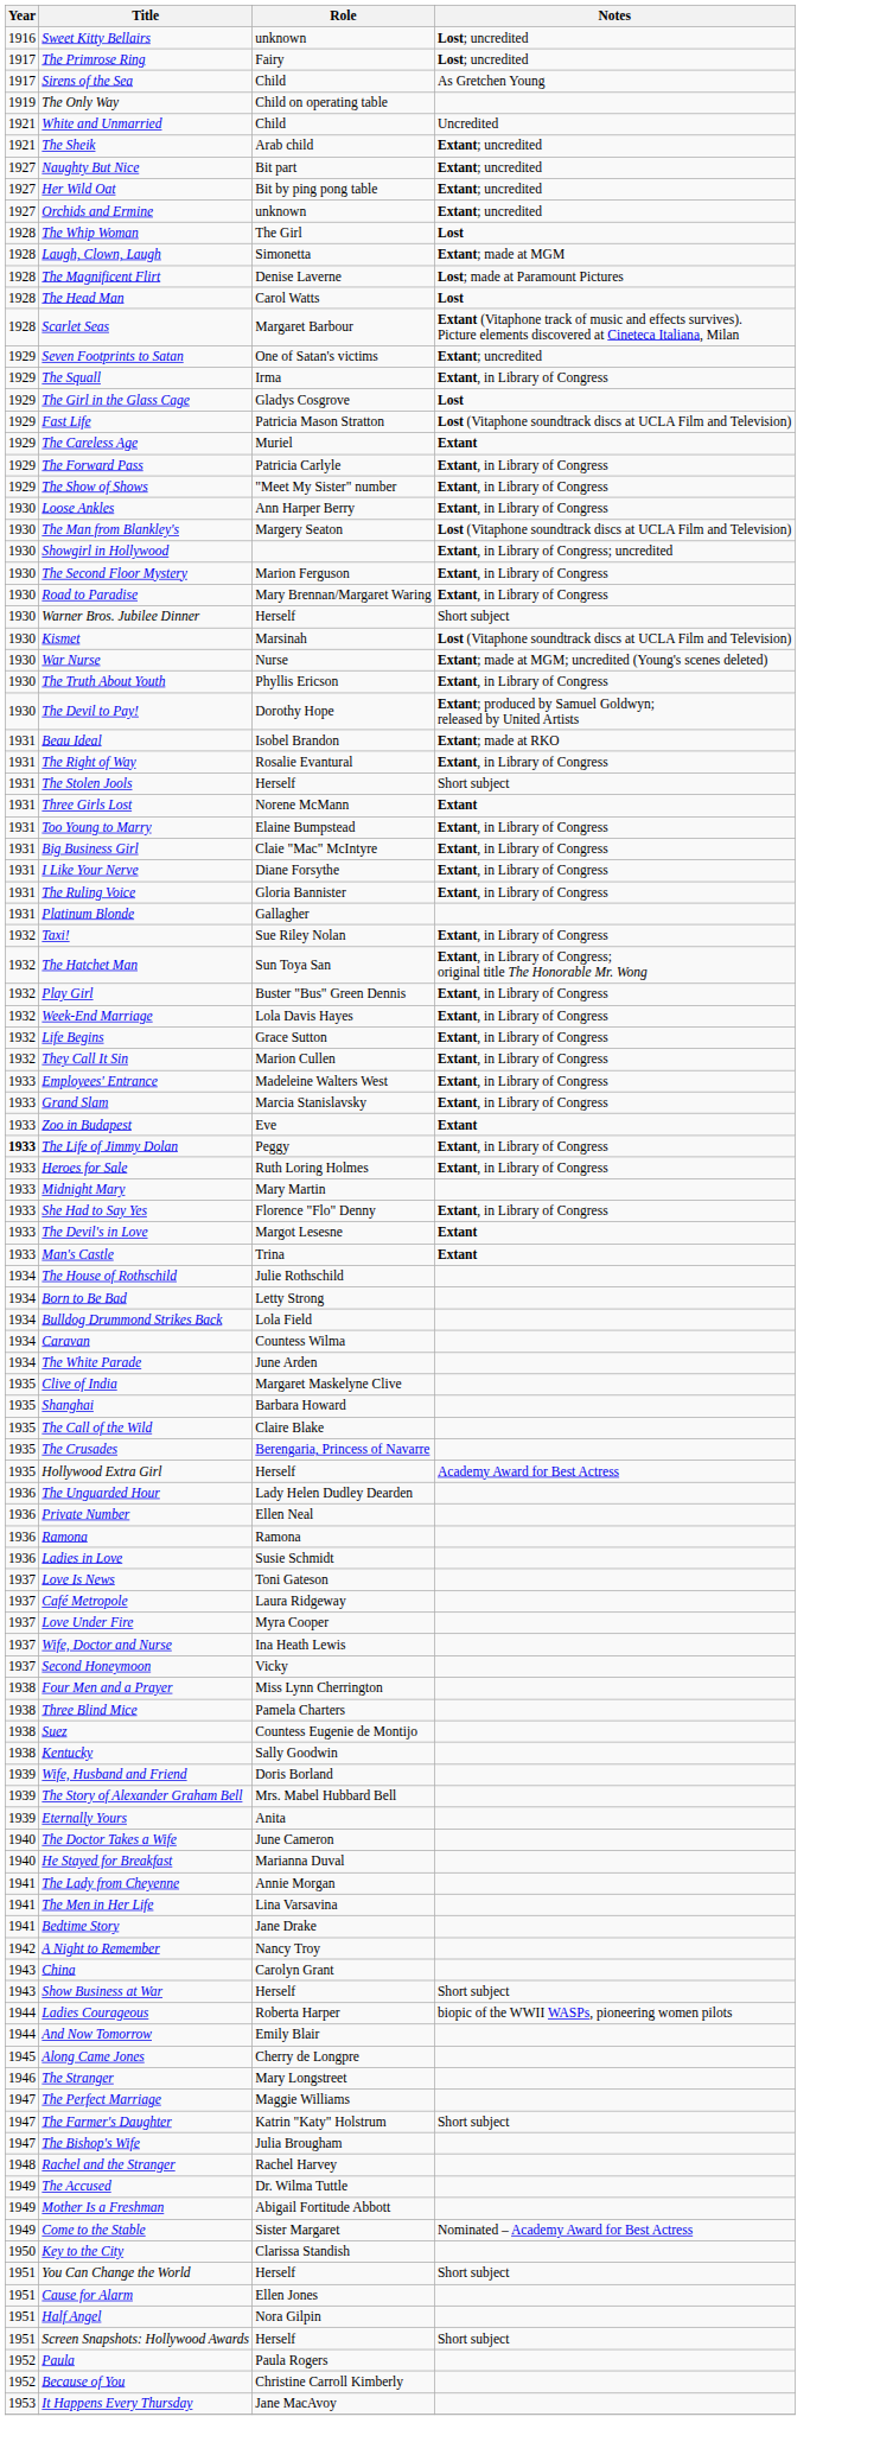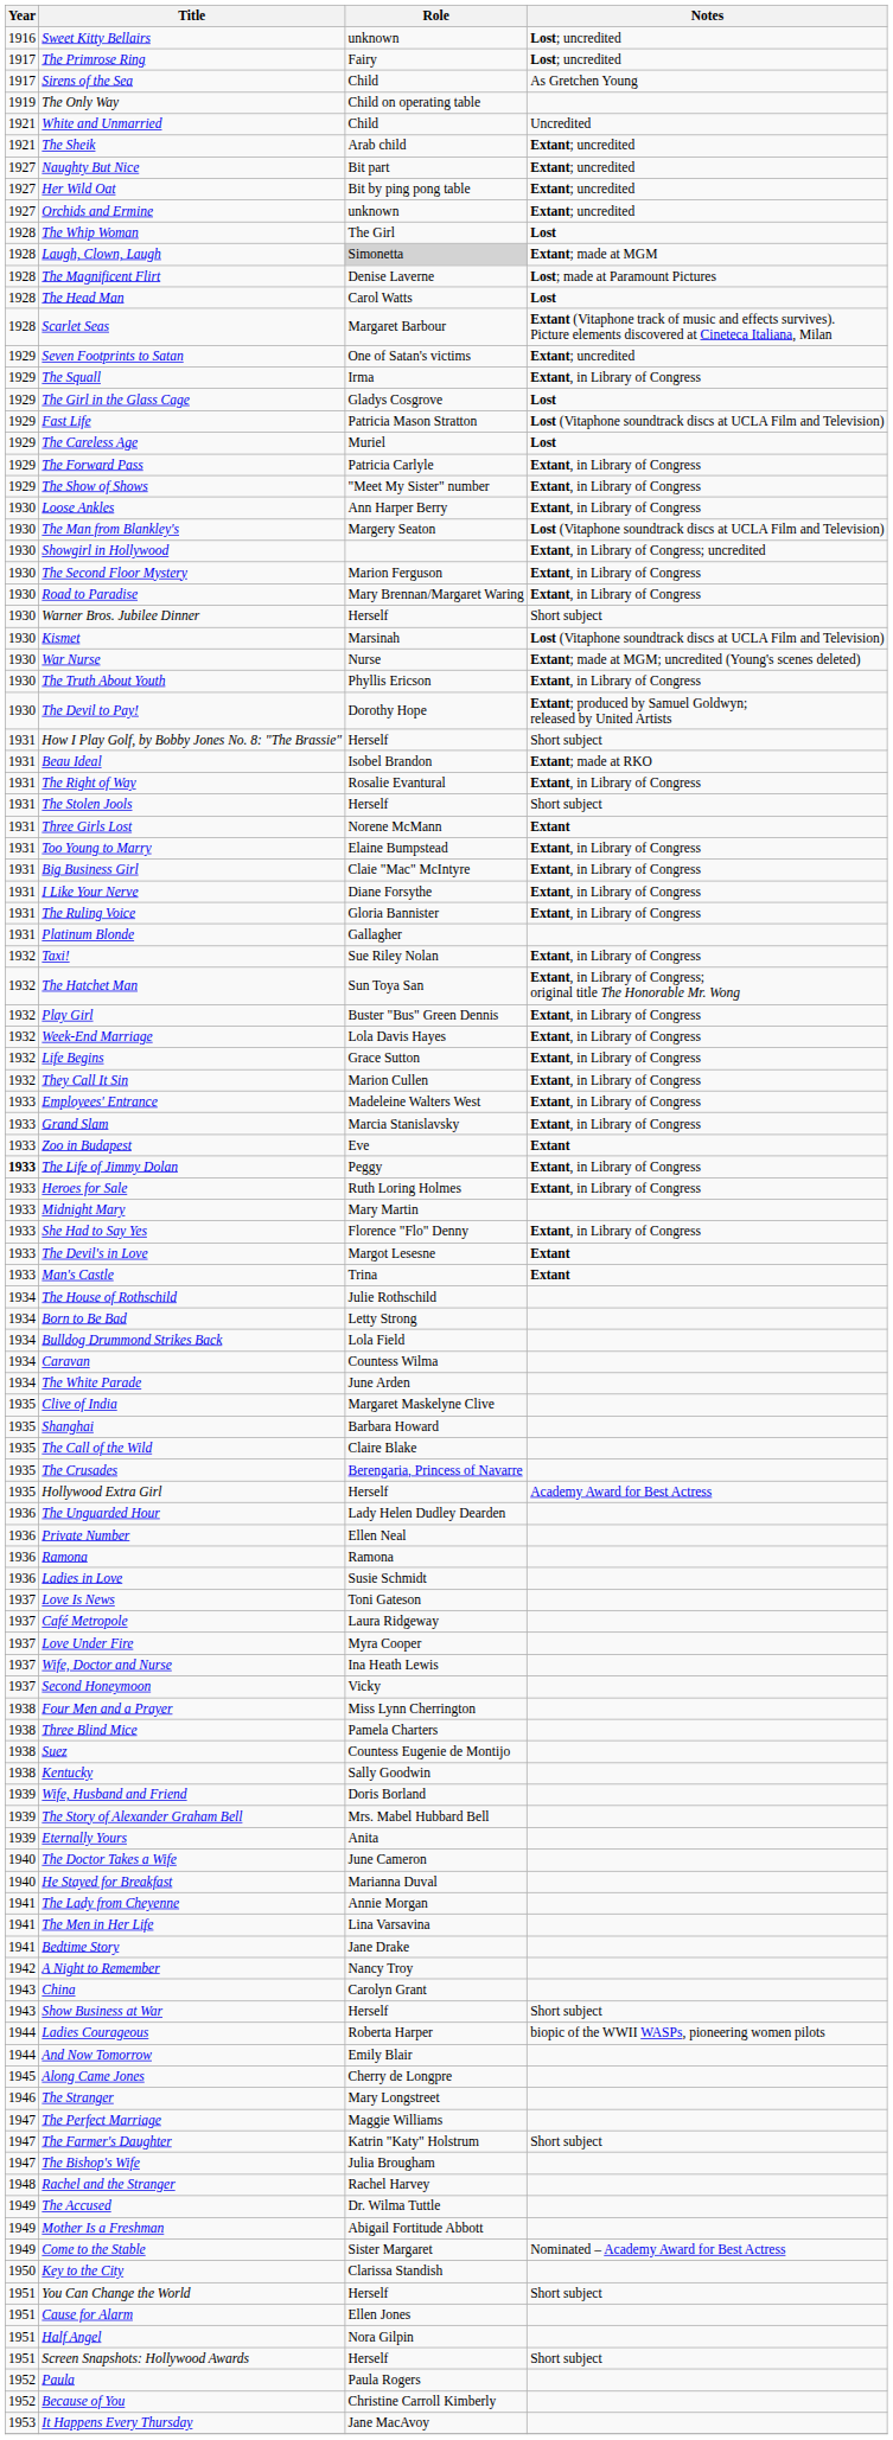 <table class="wikitable sortable">
 <tr>
 <th>Year</th>
 <th>Title</th>
 <th>Role</th>
 <th class="unsortable">Notes</th>
 </tr>
 <tr>
 <td>1916</td>
 <td><em><a href='#'>Sweet Kitty Bellairs</a></em></td>
 <td>unknown</td>
 <td><strong>Lost</strong>; uncredited</td>
 </tr>
 <tr>
 <td>1917</td>
 <td><em><a href='#'>The Primrose Ring</a></em></td>
 <td>Fairy</td>
 <td><strong>Lost</strong>; uncredited</td>
 </tr>
 <tr>
 <td>1917</td>
 <td><em><a href='#'>Sirens of the Sea</a></em></td>
 <td>Child</td>
 <td>As Gretchen Young</td>
 </tr>
 <tr>
 <td>1919</td>
 <td><em>The Only Way</em></td>
 <td>Child on operating table</td>
 <td></td>
 </tr>
 <tr>
 <td>1921</td>
 <td><em><a href='#'>White and Unmarried</a></em></td>
 <td>Child</td>
 <td>Uncredited</td>
 </tr>
 <tr>
 <td>1921</td>
 <td><em><a href='#'>The Sheik</a></em></td>
 <td>Arab child</td>
 <td><strong>Extant</strong>; uncredited</td>
 </tr>
 <tr>
 <td>1927</td>
 <td><em><a href='#'>Naughty But Nice</a></em></td>
 <td>Bit part</td>
 <td><strong>Extant</strong>; uncredited</td>
 </tr>
 <tr>
 <td>1927</td>
 <td><em><a href='#'>Her Wild Oat</a></em></td>
 <td>Bit by ping pong table</td>
 <td><strong>Extant</strong>; uncredited</td>
 </tr>
 <tr>
 <td>1927</td>
 <td><em><a href='#'>Orchids and Ermine</a></em></td>
 <td>unknown</td>
 <td><strong>Extant</strong>; uncredited</td>
 </tr>
 <tr>
 <td>1928</td>
 <td><em><a href='#'>The Whip Woman</a></em></td>
 <td>The Girl</td>
 <td><strong>Lost</strong></td>
 </tr>
 <tr>
 <td>1928</td>
 <td><em><a href='#'>Laugh, Clown, Laugh</a></em></td>
-<td>Simonetta</td>
+<td style="background: lightgrey;">Simonetta</td>
 <td><strong>Extant</strong>; made at MGM</td>
 </tr>
 <tr>
 <td>1928</td>
 <td><em><a href='#'>The Magnificent Flirt</a></em></td>
 <td>Denise Laverne</td>
 <td><strong>Lost</strong>; made at Paramount Pictures</td>
 </tr>
 <tr>
 <td>1928</td>
 <td><em><a href='#'>The Head Man</a></em></td>
 <td>Carol Watts</td>
 <td><strong>Lost</strong></td>
 </tr>
 <tr>
 <td>1928</td>
 <td><em><a href='#'>Scarlet Seas</a></em></td>
 <td>Margaret Barbour</td>
 <td><strong>Extant</strong> (Vitaphone track of music and effects survives). <br> Picture elements discovered at <a href='#'>Cineteca Italiana</a>, Milan</td>
 </tr>
 <tr>
 <td>1929</td>
 <td><em><a href='#'>Seven Footprints to Satan</a></em></td>
 <td>One of Satan's victims</td>
 <td><strong>Extant</strong>; uncredited</td>
 </tr>
 <tr>
 <td>1929</td>
 <td><em><a href='#'>The Squall</a></em></td>
 <td>Irma</td>
 <td><strong>Extant</strong>, in Library of Congress</td>
 </tr>
 <tr>
 <td>1929</td>
 <td><em><a href='#'>The Girl in the Glass Cage</a></em></td>
 <td>Gladys Cosgrove</td>
 <td><strong>Lost</strong></td>
 </tr>
 <tr>
 <td>1929</td>
 <td><em><a href='#'>Fast Life</a></em></td>
 <td>Patricia Mason Stratton</td>
 <td><strong>Lost</strong> (Vitaphone soundtrack discs at UCLA Film and Television)</td>
 </tr>
 <tr>
 <td>1929</td>
 <td><em><a href='#'>The Careless Age</a></em></td>
 <td>Muriel</td>
-<td><strong>Extant</strong></td>
+<td><strong>Lost</strong></td>
 </tr>
 <tr>
 <td>1929</td>
 <td><em><a href='#'>The Forward Pass</a></em></td>
 <td>Patricia Carlyle</td>
 <td><strong>Extant</strong>, in Library of Congress</td>
 </tr>
 <tr>
 <td>1929</td>
 <td><em><a href='#'>The Show of Shows</a></em></td>
 <td>"Meet My Sister" number</td>
 <td><strong>Extant</strong>, in Library of Congress</td>
 </tr>
 <tr>
 <td>1930</td>
 <td><em><a href='#'>Loose Ankles</a></em></td>
 <td>Ann Harper Berry</td>
 <td><strong>Extant</strong>, in Library of Congress</td>
 </tr>
 <tr>
 <td>1930</td>
 <td><em><a href='#'>The Man from Blankley's</a></em></td>
 <td>Margery Seaton</td>
 <td><strong>Lost</strong> (Vitaphone soundtrack discs at UCLA Film and Television)</td>
 </tr>
 <tr>
 <td>1930</td>
 <td><em><a href='#'>Showgirl in Hollywood</a></em></td>
 <td></td>
 <td><strong>Extant</strong>, in Library of Congress; uncredited</td>
 </tr>
 <tr>
 <td>1930</td>
 <td><em><a href='#'>The Second Floor Mystery</a></em></td>
 <td>Marion Ferguson</td>
 <td><strong>Extant</strong>, in Library of Congress</td>
 </tr>
 <tr>
 <td>1930</td>
 <td><em><a href='#'>Road to Paradise</a></em></td>
 <td>Mary Brennan/Margaret Waring</td>
 <td><strong>Extant</strong>, in Library of Congress</td>
 </tr>
 <tr>
 <td>1930</td>
 <td><em>Warner Bros. Jubilee Dinner</em></td>
 <td>Herself</td>
 <td>Short subject</td>
 </tr>
 <tr>
 <td>1930</td>
 <td><em><a href='#'>Kismet</a></em></td>
 <td>Marsinah</td>
 <td><strong>Lost</strong> (Vitaphone soundtrack discs at UCLA Film and Television)</td>
 </tr>
 <tr>
 <td>1930</td>
 <td><em><a href='#'>War Nurse</a></em></td>
 <td>Nurse</td>
 <td><strong>Extant</strong>; made at MGM; uncredited (Young's scenes deleted)</td>
 </tr>
 <tr>
 <td>1930</td>
 <td><em><a href='#'>The Truth About Youth</a></em></td>
 <td>Phyllis Ericson</td>
 <td><strong>Extant</strong>, in Library of Congress</td>
 </tr>
 <tr>
 <td>1930</td>
 <td><em><a href='#'>The Devil to Pay!</a></em></td>
 <td>Dorothy Hope</td>
 <td><strong>Extant</strong>; produced by Samuel Goldwyn; <br> released by United Artists</td>
+</tr>
+<tr>
+<td>1931</td>
+<td><em>How I Play Golf, by Bobby Jones No. 8: "The Brassie"</em></td>
+<td>Herself</td>
+<td>Short subject</td>
 </tr>
 <tr>
 <td>1931</td>
 <td><em><a href='#'>Beau Ideal</a></em></td>
 <td>Isobel Brandon</td>
 <td><strong>Extant</strong>; made at RKO</td>
 </tr>
 <tr>
 <td>1931</td>
 <td><em><a href='#'>The Right of Way</a></em></td>
 <td>Rosalie Evantural</td>
 <td><strong>Extant</strong>, in Library of Congress</td>
 </tr>
 <tr>
 <td>1931</td>
 <td><em><a href='#'>The Stolen Jools</a></em></td>
 <td>Herself</td>
 <td>Short subject</td>
 </tr>
 <tr>
 <td>1931</td>
 <td><em><a href='#'>Three Girls Lost</a></em></td>
 <td>Norene McMann</td>
 <td><strong>Extant</strong></td>
 </tr>
 <tr>
 <td>1931</td>
 <td><em><a href='#'>Too Young to Marry</a></em></td>
 <td>Elaine Bumpstead</td>
 <td><strong>Extant</strong>, in Library of Congress</td>
 </tr>
 <tr>
 <td>1931</td>
 <td><em><a href='#'>Big Business Girl</a></em></td>
 <td>Claie "Mac" McIntyre</td>
 <td><strong>Extant</strong>, in Library of Congress</td>
 </tr>
 <tr>
 <td>1931</td>
 <td><em><a href='#'>I Like Your Nerve</a></em></td>
 <td>Diane Forsythe</td>
 <td><strong>Extant</strong>, in Library of Congress</td>
 </tr>
 <tr>
 <td>1931</td>
 <td><em><a href='#'>The Ruling Voice</a></em></td>
 <td>Gloria Bannister</td>
 <td><strong>Extant</strong>, in Library of Congress</td>
 </tr>
 <tr>
 <td>1931</td>
 <td><em><a href='#'>Platinum Blonde</a></em></td>
 <td>Gallagher</td>
 <td></td>
 </tr>
 <tr>
 <td>1932</td>
 <td><em><a href='#'>Taxi!</a></em></td>
 <td>Sue Riley Nolan</td>
 <td><strong>Extant</strong>, in Library of Congress</td>
 </tr>
 <tr>
 <td>1932</td>
 <td><em><a href='#'>The Hatchet Man</a></em></td>
 <td>Sun Toya San</td>
 <td><strong>Extant</strong>, in Library of Congress; <br> original title <em>The Honorable Mr. Wong</em></td>
 </tr>
 <tr>
 <td>1932</td>
 <td><em><a href='#'>Play Girl</a></em></td>
 <td>Buster "Bus" Green Dennis</td>
 <td><strong>Extant</strong>, in Library of Congress</td>
 </tr>
 <tr>
 <td>1932</td>
 <td><em><a href='#'>Week-End Marriage</a></em></td>
 <td>Lola Davis Hayes</td>
 <td><strong>Extant</strong>, in Library of Congress</td>
 </tr>
 <tr>
 <td>1932</td>
 <td><em><a href='#'>Life Begins</a></em></td>
 <td>Grace Sutton</td>
 <td><strong>Extant</strong>, in Library of Congress</td>
 </tr>
 <tr>
 <td>1932</td>
 <td><em><a href='#'>They Call It Sin</a></em></td>
 <td>Marion Cullen</td>
 <td><strong>Extant</strong>, in Library of Congress</td>
 </tr>
 <tr>
 <td>1933</td>
 <td><em><a href='#'>Employees' Entrance</a></em></td>
 <td>Madeleine Walters West</td>
 <td><strong>Extant</strong>, in Library of Congress</td>
 </tr>
 <tr>
 <td>1933</td>
 <td><em><a href='#'>Grand Slam</a></em></td>
 <td>Marcia Stanislavsky</td>
 <td><strong>Extant</strong>, in Library of Congress</td>
 </tr>
 <tr>
 <td>1933</td>
 <td><em><a href='#'>Zoo in Budapest</a></em></td>
 <td>Eve</td>
 <td><strong>Extant</strong></td>
 </tr>
 <tr>
 <td><strong>1933</strong></td>
 <td><em><a href='#'>The Life of Jimmy Dolan</a></em></td>
 <td>Peggy</td>
 <td><strong>Extant</strong>, in Library of Congress</td>
 </tr>
 <tr>
 <td>1933</td>
 <td><em><a href='#'>Heroes for Sale</a></em></td>
 <td>Ruth Loring Holmes</td>
 <td><strong>Extant</strong>, in Library of Congress</td>
 </tr>
 <tr>
 <td>1933</td>
 <td><em><a href='#'>Midnight Mary</a></em></td>
 <td>Mary Martin</td>
 <td></td>
 </tr>
 <tr>
 <td>1933</td>
 <td><em><a href='#'>She Had to Say Yes</a></em></td>
 <td>Florence "Flo" Denny</td>
 <td><strong>Extant</strong>, in Library of Congress</td>
 </tr>
 <tr>
 <td>1933</td>
 <td><em><a href='#'>The Devil's in Love</a></em></td>
 <td>Margot Lesesne</td>
 <td><strong>Extant</strong></td>
 </tr>
 <tr>
 <td>1933</td>
 <td><em><a href='#'>Man's Castle</a></em></td>
 <td>Trina</td>
 <td><strong>Extant</strong></td>
 </tr>
 <tr>
 <td>1934</td>
 <td><em><a href='#'>The House of Rothschild</a></em></td>
 <td>Julie Rothschild</td>
 <td></td>
 </tr>
 <tr>
 <td>1934</td>
 <td><em><a href='#'>Born to Be Bad</a></em></td>
 <td>Letty Strong</td>
 <td></td>
 </tr>
 <tr>
 <td>1934</td>
 <td><em><a href='#'>Bulldog Drummond Strikes Back</a></em></td>
 <td>Lola Field</td>
 <td></td>
 </tr>
 <tr>
 <td>1934</td>
 <td><em><a href='#'>Caravan</a></em></td>
 <td>Countess Wilma</td>
 <td></td>
 </tr>
 <tr>
 <td>1934</td>
 <td><em><a href='#'>The White Parade</a></em></td>
 <td>June Arden</td>
 <td></td>
 </tr>
 <tr>
 <td>1935</td>
 <td><em><a href='#'>Clive of India</a></em></td>
 <td>Margaret Maskelyne Clive</td>
 <td></td>
 </tr>
 <tr>
 <td>1935</td>
 <td><em><a href='#'>Shanghai</a></em></td>
 <td>Barbara Howard</td>
 <td></td>
 </tr>
 <tr>
 <td>1935</td>
 <td><em><a href='#'>The Call of the Wild</a></em></td>
 <td>Claire Blake</td>
 <td></td>
 </tr>
 <tr>
 <td>1935</td>
 <td><em><a href='#'>The Crusades</a></em></td>
 <td><a href='#'>Berengaria, Princess of Navarre</a></td>
 <td></td>
 </tr>
 <tr>
 <td>1935</td>
 <td><em>Hollywood Extra Girl</em></td>
 <td>Herself</td>
 <td><a href='#'>Academy Award for Best Actress</a></td>
 </tr>
 <tr>
 <td>1936</td>
 <td><em><a href='#'>The Unguarded Hour</a></em></td>
 <td>Lady Helen Dudley Dearden</td>
 <td></td>
 </tr>
 <tr>
 <td>1936</td>
 <td><em><a href='#'>Private Number</a></em></td>
 <td>Ellen Neal</td>
 <td></td>
 </tr>
 <tr>
 <td>1936</td>
 <td><em><a href='#'>Ramona</a></em></td>
 <td>Ramona</td>
 <td></td>
 </tr>
 <tr>
 <td>1936</td>
 <td><em><a href='#'>Ladies in Love</a></em></td>
 <td>Susie Schmidt</td>
 <td></td>
 </tr>
 <tr>
 <td>1937</td>
 <td><em><a href='#'>Love Is News</a></em></td>
 <td>Toni Gateson</td>
 <td></td>
 </tr>
 <tr>
 <td>1937</td>
 <td><em><a href='#'>Café Metropole</a></em></td>
 <td>Laura Ridgeway</td>
 <td></td>
 </tr>
 <tr>
 <td>1937</td>
 <td><em><a href='#'>Love Under Fire</a></em></td>
 <td>Myra Cooper</td>
 <td></td>
 </tr>
 <tr>
 <td>1937</td>
 <td><em><a href='#'>Wife, Doctor and Nurse</a></em></td>
 <td>Ina Heath Lewis</td>
 <td></td>
 </tr>
 <tr>
 <td>1937</td>
 <td><em><a href='#'>Second Honeymoon</a></em></td>
 <td>Vicky</td>
 <td></td>
 </tr>
 <tr>
 <td>1938</td>
 <td><em><a href='#'>Four Men and a Prayer</a></em></td>
 <td>Miss Lynn Cherrington</td>
 <td></td>
 </tr>
 <tr>
 <td>1938</td>
 <td><em><a href='#'>Three Blind Mice</a></em></td>
 <td>Pamela Charters</td>
 <td></td>
 </tr>
 <tr>
 <td>1938</td>
 <td><em><a href='#'>Suez</a></em></td>
 <td>Countess Eugenie de Montijo</td>
 <td></td>
 </tr>
 <tr>
 <td>1938</td>
 <td><em><a href='#'>Kentucky</a></em></td>
 <td>Sally Goodwin</td>
 <td></td>
 </tr>
 <tr>
 <td>1939</td>
 <td><em><a href='#'>Wife, Husband and Friend</a></em></td>
 <td>Doris Borland</td>
 <td></td>
 </tr>
 <tr>
 <td>1939</td>
 <td><em><a href='#'>The Story of Alexander Graham Bell</a></em></td>
 <td>Mrs. Mabel Hubbard Bell</td>
 <td></td>
 </tr>
 <tr>
 <td>1939</td>
 <td><em><a href='#'>Eternally Yours</a></em></td>
 <td>Anita</td>
 <td></td>
 </tr>
 <tr>
 <td>1940</td>
 <td><em><a href='#'>The Doctor Takes a Wife</a></em></td>
 <td>June Cameron</td>
 <td></td>
 </tr>
 <tr>
 <td>1940</td>
 <td><em><a href='#'>He Stayed for Breakfast</a></em></td>
 <td>Marianna Duval</td>
 <td></td>
 </tr>
 <tr>
 <td>1941</td>
 <td><em><a href='#'>The Lady from Cheyenne</a></em></td>
 <td>Annie Morgan</td>
 <td></td>
 </tr>
 <tr>
 <td>1941</td>
 <td><em><a href='#'>The Men in Her Life</a></em></td>
 <td>Lina Varsavina</td>
 <td></td>
 </tr>
 <tr>
 <td>1941</td>
 <td><em><a href='#'>Bedtime Story</a></em></td>
 <td>Jane Drake</td>
 <td></td>
 </tr>
 <tr>
 <td>1942</td>
 <td><em><a href='#'>A Night to Remember</a></em></td>
 <td>Nancy Troy</td>
 <td></td>
 </tr>
 <tr>
 <td>1943</td>
 <td><em><a href='#'>China</a></em></td>
 <td>Carolyn Grant</td>
 <td></td>
 </tr>
 <tr>
 <td>1943</td>
 <td><em><a href='#'>Show Business at War</a></em></td>
 <td>Herself</td>
 <td>Short subject</td>
 </tr>
 <tr>
 <td>1944</td>
 <td><em><a href='#'>Ladies Courageous</a></em></td>
 <td>Roberta Harper</td>
 <td>biopic of the WWII <a href='#'>WASPs</a>, pioneering women pilots</td>
 </tr>
 <tr>
 <td>1944</td>
 <td><em><a href='#'>And Now Tomorrow</a></em></td>
 <td>Emily Blair</td>
 <td></td>
 </tr>
 <tr>
 <td>1945</td>
 <td><em><a href='#'>Along Came Jones</a></em></td>
 <td>Cherry de Longpre</td>
 <td></td>
 </tr>
 <tr>
 <td>1946</td>
 <td><em><a href='#'>The Stranger</a></em></td>
 <td>Mary Longstreet</td>
 <td></td>
 </tr>
 <tr>
 <td>1947</td>
 <td><em><a href='#'>The Perfect Marriage</a></em></td>
 <td>Maggie Williams</td>
 <td></td>
 </tr>
 <tr>
 <td>1947</td>
 <td><em><a href='#'>The Farmer's Daughter</a></em></td>
 <td>Katrin "Katy" Holstrum</td>
 <td>Short subject</td>
 </tr>
 <tr>
 <td>1947</td>
 <td><em><a href='#'>The Bishop's Wife</a></em></td>
 <td>Julia Brougham</td>
 <td></td>
 </tr>
 <tr>
 <td>1948</td>
 <td><em><a href='#'>Rachel and the Stranger</a></em></td>
 <td>Rachel Harvey</td>
 <td></td>
 </tr>
 <tr>
 <td>1949</td>
 <td><em><a href='#'>The Accused</a></em></td>
 <td>Dr. Wilma Tuttle</td>
 <td></td>
 </tr>
 <tr>
 <td>1949</td>
 <td><em><a href='#'>Mother Is a Freshman</a></em></td>
 <td>Abigail Fortitude Abbott</td>
 <td></td>
 </tr>
 <tr>
 <td>1949</td>
 <td><em><a href='#'>Come to the Stable</a></em></td>
 <td>Sister Margaret</td>
 <td>Nominated – <a href='#'>Academy Award for Best Actress</a></td>
 </tr>
 <tr>
 <td>1950</td>
 <td><em><a href='#'>Key to the City</a></em></td>
 <td>Clarissa Standish</td>
 <td></td>
 </tr>
 <tr>
 <td>1951</td>
 <td><em>You Can Change the World</em></td>
 <td>Herself</td>
 <td>Short subject</td>
 </tr>
 <tr>
 <td>1951</td>
 <td><em><a href='#'>Cause for Alarm</a></em></td>
 <td>Ellen Jones</td>
 <td></td>
 </tr>
 <tr>
 <td>1951</td>
 <td><em><a href='#'>Half Angel</a></em></td>
 <td>Nora Gilpin</td>
 <td></td>
 </tr>
 <tr>
 <td>1951</td>
 <td><em>Screen Snapshots: Hollywood Awards</em></td>
 <td>Herself</td>
 <td>Short subject</td>
 </tr>
 <tr>
 <td>1952</td>
 <td><em><a href='#'>Paula</a></em></td>
 <td>Paula Rogers</td>
 <td></td>
 </tr>
 <tr>
 <td>1952</td>
 <td><em><a href='#'>Because of You</a></em></td>
 <td>Christine Carroll Kimberly</td>
 <td></td>
 </tr>
 <tr>
 <td>1953</td>
 <td><em><a href='#'>It Happens Every Thursday</a></em></td>
 <td>Jane MacAvoy</td>
 <td></td>
 </tr>
 <tr>
 </tr>
 </table>
